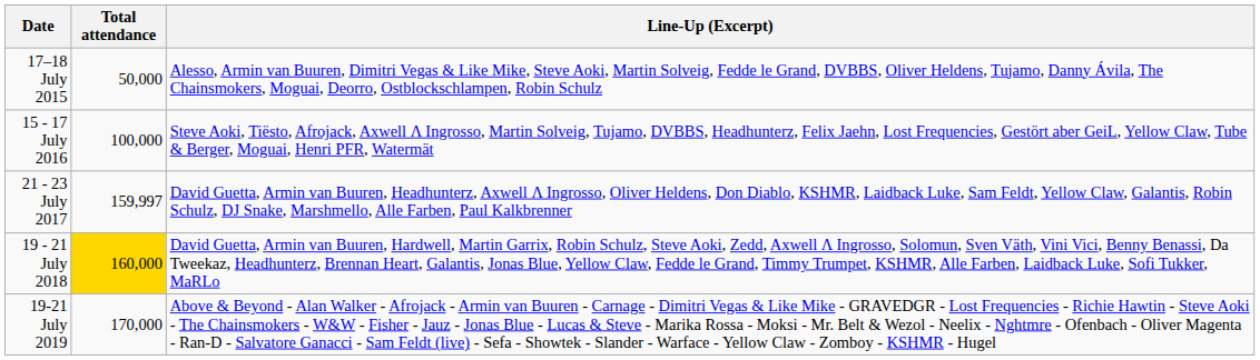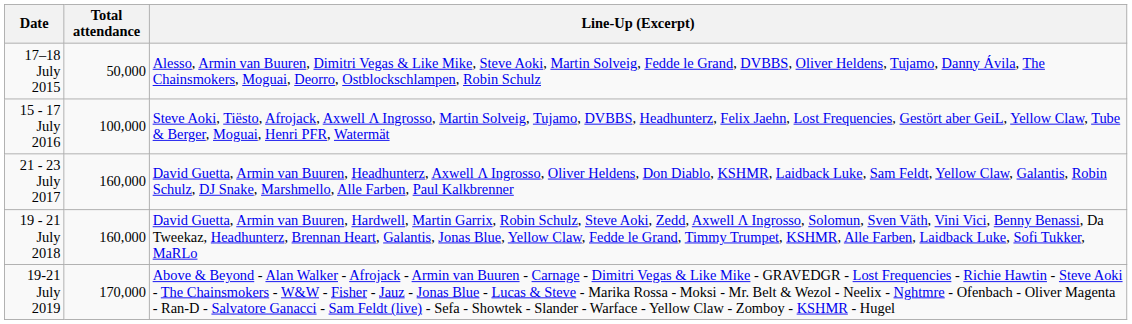 <table class="wikitable" style="text-align:right">
 <tr>
 <th>Date</th>
 <th>Total attendance</th>
 <th>Line-Up (Excerpt)</th>
 </tr>
 <tr>
 <td>17–18 July 2015</td>
 <td>50,000</td>
 <td align="left"><a href='#'>Alesso</a>, <a href='#'>Armin van Buuren</a>, <a href='#'>Dimitri Vegas & Like Mike</a>, <a href='#'>Steve Aoki</a>, <a href='#'>Martin Solveig</a>, <a href='#'>Fedde le Grand</a>, <a href='#'>DVBBS</a>, <a href='#'>Oliver Heldens</a>, <a href='#'>Tujamo</a>, <a href='#'>Danny Ávila</a>, <a href='#'>The Chainsmokers</a>, <a href='#'>Moguai</a>, <a href='#'>Deorro</a>, <a href='#'>Ostblockschlampen</a>, <a href='#'>Robin Schulz</a></td>
 </tr>
 <tr>
 <td>15 - 17 July 2016</td>
 <td>100,000</td>
 <td align="left"><a href='#'>Steve Aoki</a>, <a href='#'>Tiësto</a>, <a href='#'>Afrojack</a>, <a href='#'>Axwell Λ Ingrosso</a>, <a href='#'>Martin Solveig</a>, <a href='#'>Tujamo</a>, <a href='#'>DVBBS</a>, <a href='#'>Headhunterz</a>, <a href='#'>Felix Jaehn</a>, <a href='#'>Lost Frequencies</a>, <a href='#'>Gestört aber GeiL</a>, <a href='#'>Yellow Claw</a>, <a href='#'>Tube & Berger</a>, <a href='#'>Moguai</a>, <a href='#'>Henri PFR</a>, <a href='#'>Watermät</a></td>
 </tr>
 <tr>
 <td>21 - 23 July 2017</td>
-<td>159,997</td>
+<td>160,000</td>
 <td align="left"><a href='#'>David Guetta</a>, <a href='#'>Armin van Buuren</a>, <a href='#'>Headhunterz</a>, <a href='#'>Axwell Λ Ingrosso</a>, <a href='#'>Oliver Heldens</a>, <a href='#'>Don Diablo</a>, <a href='#'>KSHMR</a>, <a href='#'>Laidback Luke</a>, <a href='#'>Sam Feldt</a>, <a href='#'>Yellow Claw</a>, <a href='#'>Galantis</a>, <a href='#'>Robin Schulz</a>, <a href='#'>DJ Snake</a>, <a href='#'>Marshmello</a>, <a href='#'>Alle Farben</a>, <a href='#'>Paul Kalkbrenner</a></td>
 </tr>
 <tr>
 <td>19 - 21 July 2018</td>
-<td style="background: gold;">160,000</td>
+<td>160,000</td>
 <td align="left"><a href='#'>David Guetta</a>, <a href='#'>Armin van Buuren</a>, <a href='#'>Hardwell</a>, <a href='#'>Martin Garrix</a>, <a href='#'>Robin Schulz</a>, <a href='#'>Steve Aoki</a>, <a href='#'>Zedd</a>, <a href='#'>Axwell Λ Ingrosso</a>, <a href='#'>Solomun</a>, <a href='#'>Sven Väth</a>, <a href='#'>Vini Vici</a>, <a href='#'>Benny Benassi</a>, Da Tweekaz, <a href='#'>Headhunterz</a>, <a href='#'>Brennan Heart</a>, <a href='#'>Galantis</a>, <a href='#'>Jonas Blue</a>, <a href='#'>Yellow Claw</a>, <a href='#'>Fedde le Grand</a>, <a href='#'>Timmy Trumpet</a>, <a href='#'>KSHMR</a>, <a href='#'>Alle Farben</a>, <a href='#'>Laidback Luke</a>, <a href='#'>Sofi Tukker</a>, <a href='#'>MaRLo</a></td>
 </tr>
 <tr>
 <td>19-21 July 2019</td>
 <td>170,000</td>
 <td align="left"><a href='#'>Above & Beyond</a> - <a href='#'>Alan Walker</a> - <a href='#'>Afrojack</a> - <a href='#'>Armin van Buuren</a> - <a href='#'>Carnage</a> - <a href='#'>Dimitri Vegas & Like Mike</a> -  GRAVEDGR - <a href='#'>Lost Frequencies</a> - <a href='#'>Richie Hawtin</a> - <a href='#'>Steve Aoki</a> - <a href='#'>The Chainsmokers</a> - <a href='#'>W&W</a> - <a href='#'>Fisher</a> - <a href='#'>Jauz</a> - <a href='#'>Jonas Blue</a> -  <a href='#'>Lucas & Steve</a> - Marika Rossa - Moksi - Mr. Belt & Wezol - Neelix - <a href='#'>Nghtmre</a> - Ofenbach - Oliver Magenta - Ran-D - <a href='#'>Salvatore Ganacci</a> - <a href='#'>Sam Feldt (live)</a> - Sefa - Showtek - Slander - Warface - Yellow Claw - Zomboy - <a href='#'>KSHMR</a> - Hugel</td>
 </tr>
 </table>
